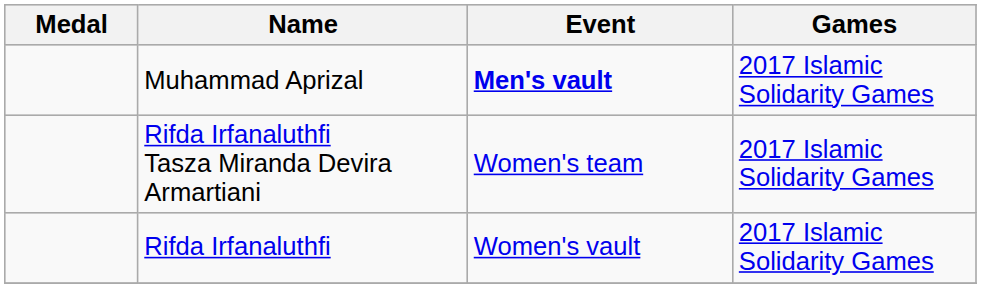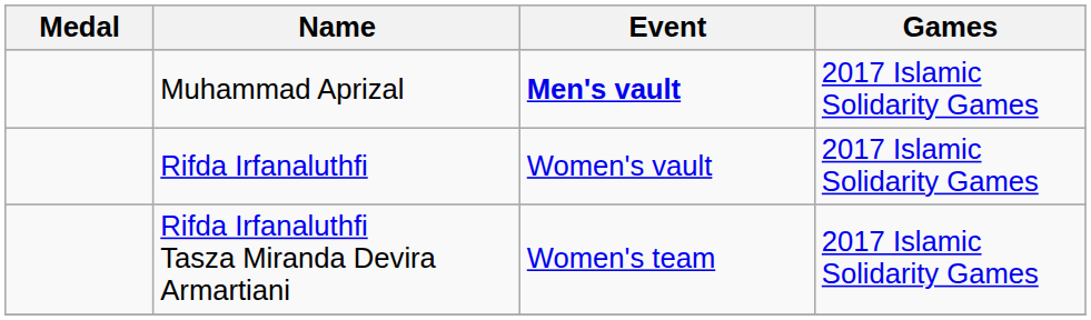 <table class="wikitable sortable" style="font-size:100%">
 <tr>
 <th width="90">Medal</th>
 <th width="250">Name</th>
 <th width="200">Event</th>
 <th width="180">Games</th>
 </tr>
 <tr>
 <td></td>
 <td>Muhammad Aprizal</td>
 <td><strong><a href='#'>Men's vault</a></strong></td>
 <td><a href='#'>2017 Islamic Solidarity Games</a></td>
 </tr>
 <tr>
 <td></td>
+<td><a href='#'>Rifda Irfanaluthfi</a></td>
+<td><a href='#'>Women's vault</a></td>
+<td><a href='#'>2017 Islamic Solidarity Games</a></td>
+</tr>
+<tr>
+<td></td>
 <td><a href='#'>Rifda Irfanaluthfi</a><br>Tasza Miranda Devira<br> Armartiani</td>
 <td><a href='#'>Women's team</a></td>
 <td><a href='#'>2017 Islamic Solidarity Games</a></td>
 </tr>
 <tr>
-<td></td>
-<td><a href='#'>Rifda Irfanaluthfi</a></td>
-<td><a href='#'>Women's vault</a></td>
-<td><a href='#'>2017 Islamic Solidarity Games</a></td>
-</tr>
-<tr>
 </tr>
 </table>
